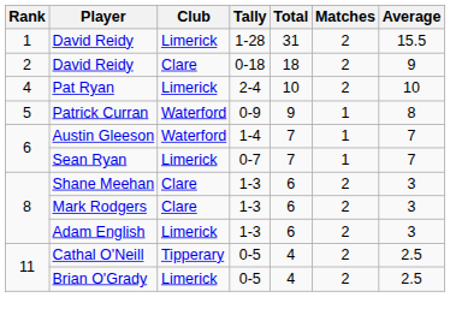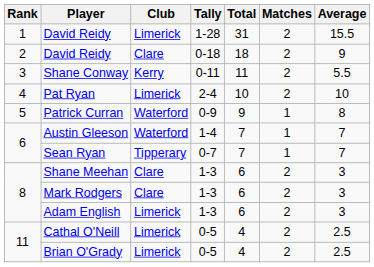 <table class="wikitable">
 <tr>
 <th>Rank</th>
 <th>Player</th>
 <th>Club</th>
 <th>Tally</th>
 <th>Total</th>
 <th>Matches</th>
 <th>Average</th>
 </tr>
 <tr>
 <td rowspan="1" style="text-align:center;">1</td>
 <td><a href='#'>David Reidy</a></td>
 <td><a href='#'>Limerick</a></td>
 <td align=center>1-28</td>
 <td align=center>31</td>
 <td align=center>2</td>
 <td align=center>15.5</td>
 </tr>
 <tr>
 <td rowspan="1" style="text-align:center;">2</td>
 <td><a href='#'>David Reidy</a></td>
 <td><a href='#'>Clare</a></td>
 <td align=center>0-18</td>
 <td align=center>18</td>
 <td align=center>2</td>
 <td align=center>9</td>
+</tr>
+<tr>
+<td rowspan="1" style="text-align:center;">3</td>
+<td><a href='#'>Shane Conway</a></td>
+<td><a href='#'>Kerry</a></td>
+<td align=center>0-11</td>
+<td align=center>11</td>
+<td align=center>2</td>
+<td align=center>5.5</td>
 </tr>
 <tr>
 <td rowspan="1" style="text-align:center;">4</td>
 <td><a href='#'>Pat Ryan</a></td>
 <td><a href='#'>Limerick</a></td>
 <td align=center>2-4</td>
 <td align=center>10</td>
 <td align=center>2</td>
 <td align=center>10</td>
 </tr>
 <tr>
 <td rowspan="1" style="text-align:center;">5</td>
 <td><a href='#'>Patrick Curran</a></td>
 <td><a href='#'>Waterford</a></td>
 <td align=center>0-9</td>
 <td align=center>9</td>
 <td align=center>1</td>
 <td align=center>8</td>
 </tr>
 <tr>
 <td rowspan="2" style="text-align:center;">6</td>
 <td><a href='#'>Austin Gleeson</a></td>
 <td><a href='#'>Waterford</a></td>
 <td align=center>1-4</td>
 <td align=center>7</td>
 <td align=center>1</td>
 <td align=center>7</td>
 </tr>
 <tr>
 <td><a href='#'>Sean Ryan</a></td>
-<td><a href='#'>Limerick</a></td>
+<td><a href='#'>Tipperary</a></td>
 <td align=center>0-7</td>
 <td align=center>7</td>
 <td align=center>1</td>
 <td align=center>7</td>
 </tr>
 <tr>
 <td rowspan="3" style="text-align:center;">8</td>
 <td><a href='#'>Shane Meehan</a></td>
 <td><a href='#'>Clare</a></td>
 <td align=center>1-3</td>
 <td align=center>6</td>
 <td align=center>2</td>
 <td align=center>3</td>
 </tr>
 <tr>
 <td><a href='#'>Mark Rodgers</a></td>
 <td><a href='#'>Clare</a></td>
 <td align=center>1-3</td>
 <td align=center>6</td>
 <td align=center>2</td>
 <td align=center>3</td>
 </tr>
 <tr>
 <td><a href='#'>Adam English</a></td>
 <td><a href='#'>Limerick</a></td>
 <td align=center>1-3</td>
 <td align=center>6</td>
 <td align=center>2</td>
 <td align=center>3</td>
 </tr>
 <tr>
 <td rowspan="2" style="text-align:center;">11</td>
 <td><a href='#'>Cathal O'Neill</a></td>
-<td><a href='#'>Tipperary</a></td>
+<td><a href='#'>Limerick</a></td>
 <td align=center>0-5</td>
 <td align=center>4</td>
 <td align=center>2</td>
 <td align=center>2.5</td>
 </tr>
 <tr>
 <td><a href='#'>Brian O'Grady</a></td>
 <td><a href='#'>Limerick</a></td>
 <td align=center>0-5</td>
 <td align=center>4</td>
 <td align=center>2</td>
 <td align=center>2.5</td>
 </tr>
 </table>
